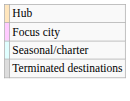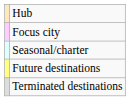 <table class="wikitable">
 <tr>
 <td style="background:#FFE6BD;"></td>
 <td>Hub</td>
 </tr>
 <tr>
 <td style="background:#FFCCFF;"></td>
 <td>Focus city</td>
 </tr>
 <tr>
 <td style="background:#E0FFFF;"></td>
 <td>Seasonal/charter</td>
 </tr>
 <tr>
+<td style="background:#FFFF80;"></td>
+<td>Future destinations</td>
+</tr>
+<tr>
 <td style="background:#DDDDDD;"></td>
 <td>Terminated destinations</td>
 </tr>
 </table>
